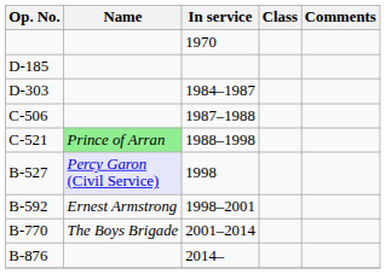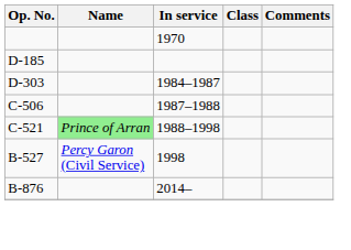 <table class="wikitable">
 <tr>
 <th>Op. No.</th>
 <th>Name</th>
 <th>In service</th>
 <th>Class</th>
 <th>Comments</th>
 </tr>
 <tr>
 <td></td>
 <td></td>
 <td>1970</td>
 <td></td>
 <td></td>
 </tr>
 <tr>
 <td>D-185</td>
 <td></td>
 <td></td>
 <td></td>
 <td></td>
 </tr>
 <tr>
 <td>D-303</td>
 <td></td>
 <td>1984–1987</td>
 <td></td>
 <td></td>
 </tr>
 <tr>
 <td>C-506</td>
 <td></td>
 <td>1987–1988</td>
 <td></td>
 <td></td>
 </tr>
 <tr>
 <td>C-521</td>
 <td style="background: lightgreen;"><em>Prince of Arran</em></td>
 <td>1988–1998</td>
 <td></td>
 <td></td>
 </tr>
 <tr>
 <td>B-527</td>
-<td style="background: lavender;"><a href='#'><em>Percy Garon</em><br>(Civil Service)</a></td>
+<td><a href='#'><em>Percy Garon</em><br>(Civil Service)</a></td>
 <td>1998</td>
-<td></td>
-<td></td>
-</tr>
-<tr>
-<td>B-592</td>
-<td><em>Ernest Armstrong</em></td>
-<td>1998–2001</td>
-<td></td>
-<td></td>
-</tr>
-<tr>
-<td>B-770</td>
-<td><em>The Boys Brigade</em></td>
-<td>2001–2014</td>
 <td></td>
 <td></td>
 </tr>
 <tr>
 <td>B-876</td>
 <td></td>
 <td>2014–</td>
 <td></td>
 <td></td>
 </tr>
 <tr>
 </tr>
 </table>
